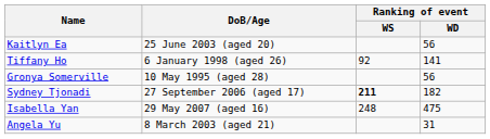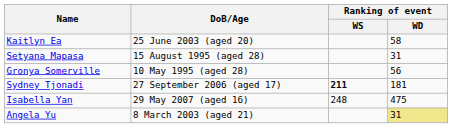 <table class="wikitable" style="width:600px; font-size:95%;">
 <tr>
 <th rowspan="2" align="left">Name</th>
 <th rowspan="2" align="left">DoB/Age</th>
 <th colspan="2" align="center">Ranking of event</th>
 </tr>
 <tr>
 <th align="center">WS</th>
 <th align="center">WD</th>
 </tr>
 <tr>
 <td align="left"><a href='#'>Kaitlyn Ea</a></td>
 <td align="left">25 June 2003 (aged 20)</td>
 <td></td>
-<td>56</td>
+<td>58</td>
 </tr>
 <tr>
-<td align="left"><a href='#'>Tiffany Ho</a></td>
-<td align="left">6 January 1998 (aged 26)</td>
-<td>92</td>
-<td>141</td>
+<td align="left"><a href='#'>Setyana Mapasa</a></td>
+<td align="left">15 August 1995 (aged 28)</td>
+<td></td>
+<td>31</td>
 </tr>
 <tr>
 <td align="left"><a href='#'>Gronya Somerville</a></td>
 <td align="left">10 May 1995 (aged 28)</td>
 <td></td>
 <td>56</td>
 </tr>
 <tr>
 <td><a href='#'>Sydney Tjonadi</a></td>
 <td>27 September 2006 (aged 17)</td>
 <td><strong>211</strong></td>
-<td>182</td>
+<td>181</td>
 </tr>
 <tr>
 <td align="left"><a href='#'>Isabella Yan</a></td>
 <td align="left">29 May 2007 (aged 16)</td>
 <td>248</td>
 <td>475</td>
 </tr>
 <tr>
 <td align="left"><a href='#'>Angela Yu</a></td>
 <td align="left">8 March 2003 (aged 21)</td>
 <td></td>
-<td>31</td>
+<td style="background: khaki;">31</td>
 </tr>
 </table>
